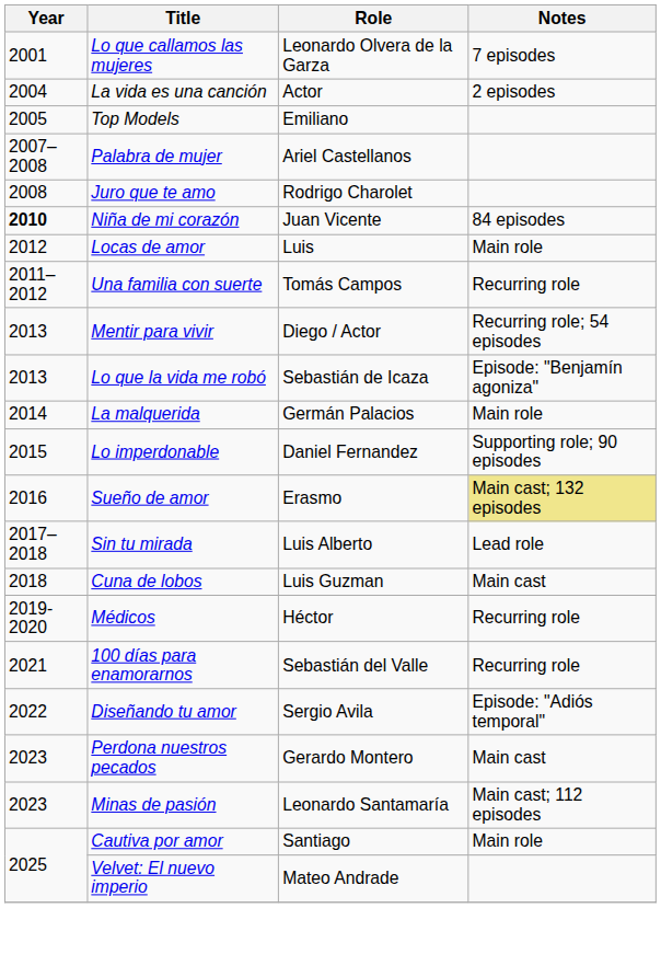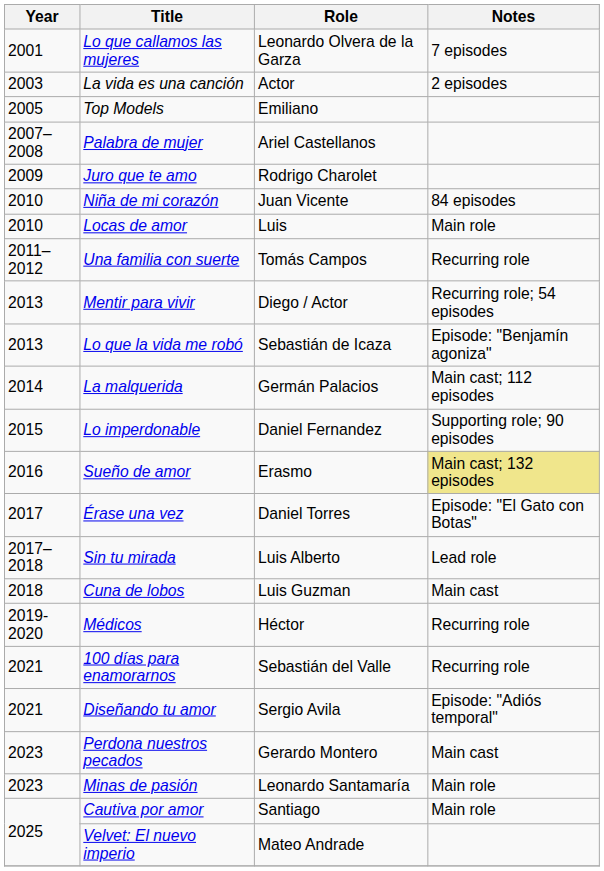 <table class="wikitable sortable">
 <tr>
 <th>Year</th>
 <th>Title</th>
 <th>Role</th>
 <th>Notes</th>
 </tr>
 <tr>
 <td>2001</td>
 <td><em><a href='#'>Lo que callamos las mujeres</a></em></td>
 <td>Leonardo Olvera de la Garza</td>
 <td>7 episodes</td>
 </tr>
 <tr>
-<td>2004</td>
+<td>2003</td>
 <td><em>La vida es una canción</em></td>
 <td>Actor</td>
 <td>2 episodes</td>
 </tr>
 <tr>
 <td>2005</td>
 <td><em>Top Models</em></td>
 <td>Emiliano</td>
 <td></td>
 </tr>
 <tr>
 <td>2007–2008</td>
 <td><em><a href='#'>Palabra de mujer</a></em></td>
 <td>Ariel Castellanos</td>
 <td></td>
 </tr>
 <tr>
-<td>2008</td>
+<td>2009</td>
 <td><em><a href='#'>Juro que te amo</a></em></td>
 <td>Rodrigo Charolet</td>
 <td></td>
 </tr>
 <tr>
-<td><strong>2010</strong></td>
+<td>2010</td>
 <td><em><a href='#'>Niña de mi corazón</a></em></td>
 <td>Juan Vicente</td>
 <td>84 episodes</td>
 </tr>
 <tr>
-<td>2012</td>
+<td>2010</td>
 <td><em><a href='#'>Locas de amor</a></em></td>
 <td>Luis</td>
 <td>Main role</td>
 </tr>
 <tr>
 <td>2011–2012</td>
 <td><em><a href='#'>Una familia con suerte</a></em></td>
 <td>Tomás Campos</td>
 <td>Recurring role</td>
 </tr>
 <tr>
 <td>2013</td>
 <td><em><a href='#'>Mentir para vivir</a></em></td>
 <td>Diego / Actor</td>
 <td>Recurring role; 54 episodes</td>
 </tr>
 <tr>
 <td>2013</td>
 <td><em><a href='#'>Lo que la vida me robó</a></em></td>
 <td>Sebastián de Icaza</td>
 <td>Episode: "Benjamín agoniza"</td>
 </tr>
 <tr>
 <td>2014</td>
 <td><em><a href='#'>La malquerida</a></em></td>
 <td>Germán Palacios</td>
-<td>Main role</td>
+<td>Main cast; 112 episodes</td>
 </tr>
 <tr>
 <td>2015</td>
 <td><em><a href='#'>Lo imperdonable</a></em></td>
 <td>Daniel Fernandez</td>
 <td>Supporting role; 90 episodes</td>
 </tr>
 <tr>
 <td>2016</td>
 <td><em><a href='#'>Sueño de amor</a></em></td>
 <td>Erasmo</td>
 <td style="background: khaki;">Main cast; 132 episodes</td>
+</tr>
+<tr>
+<td>2017</td>
+<td><em><a href='#'>Érase una vez</a></em></td>
+<td>Daniel Torres</td>
+<td>Episode: "El Gato con Botas"</td>
 </tr>
 <tr>
 <td>2017–2018</td>
 <td><em><a href='#'>Sin tu mirada</a></em></td>
 <td>Luis Alberto</td>
 <td>Lead role</td>
 </tr>
 <tr>
 <td>2018</td>
 <td><em><a href='#'>Cuna de lobos</a></em></td>
 <td>Luis Guzman</td>
 <td>Main cast</td>
 </tr>
 <tr>
 <td>2019-2020</td>
 <td><em><a href='#'>Médicos</a></em></td>
 <td>Héctor</td>
 <td>Recurring role</td>
 </tr>
 <tr>
 <td>2021</td>
 <td><em><a href='#'>100 días para enamorarnos</a></em></td>
 <td>Sebastián del Valle</td>
 <td>Recurring role</td>
 </tr>
 <tr>
-<td>2022</td>
+<td>2021</td>
 <td><em><a href='#'>Diseñando tu amor</a></em></td>
 <td>Sergio Avila</td>
 <td>Episode: "Adiós temporal"</td>
 </tr>
 <tr>
 <td>2023</td>
 <td><em><a href='#'>Perdona nuestros pecados</a></em></td>
 <td>Gerardo Montero</td>
 <td>Main cast</td>
 </tr>
 <tr>
 <td>2023</td>
 <td><em><a href='#'>Minas de pasión</a></em></td>
 <td>Leonardo Santamaría</td>
-<td>Main cast; 112 episodes</td>
+<td>Main role</td>
 </tr>
 <tr>
 <td rowspan=2>2025</td>
 <td><em><a href='#'>Cautiva por amor</a></em></td>
 <td>Santiago</td>
 <td>Main role</td>
 </tr>
 <tr>
 <td><em><a href='#'>Velvet: El nuevo imperio</a></em></td>
 <td>Mateo Andrade</td>
 <td></td>
 </tr>
 <tr>
 </tr>
 </table>
